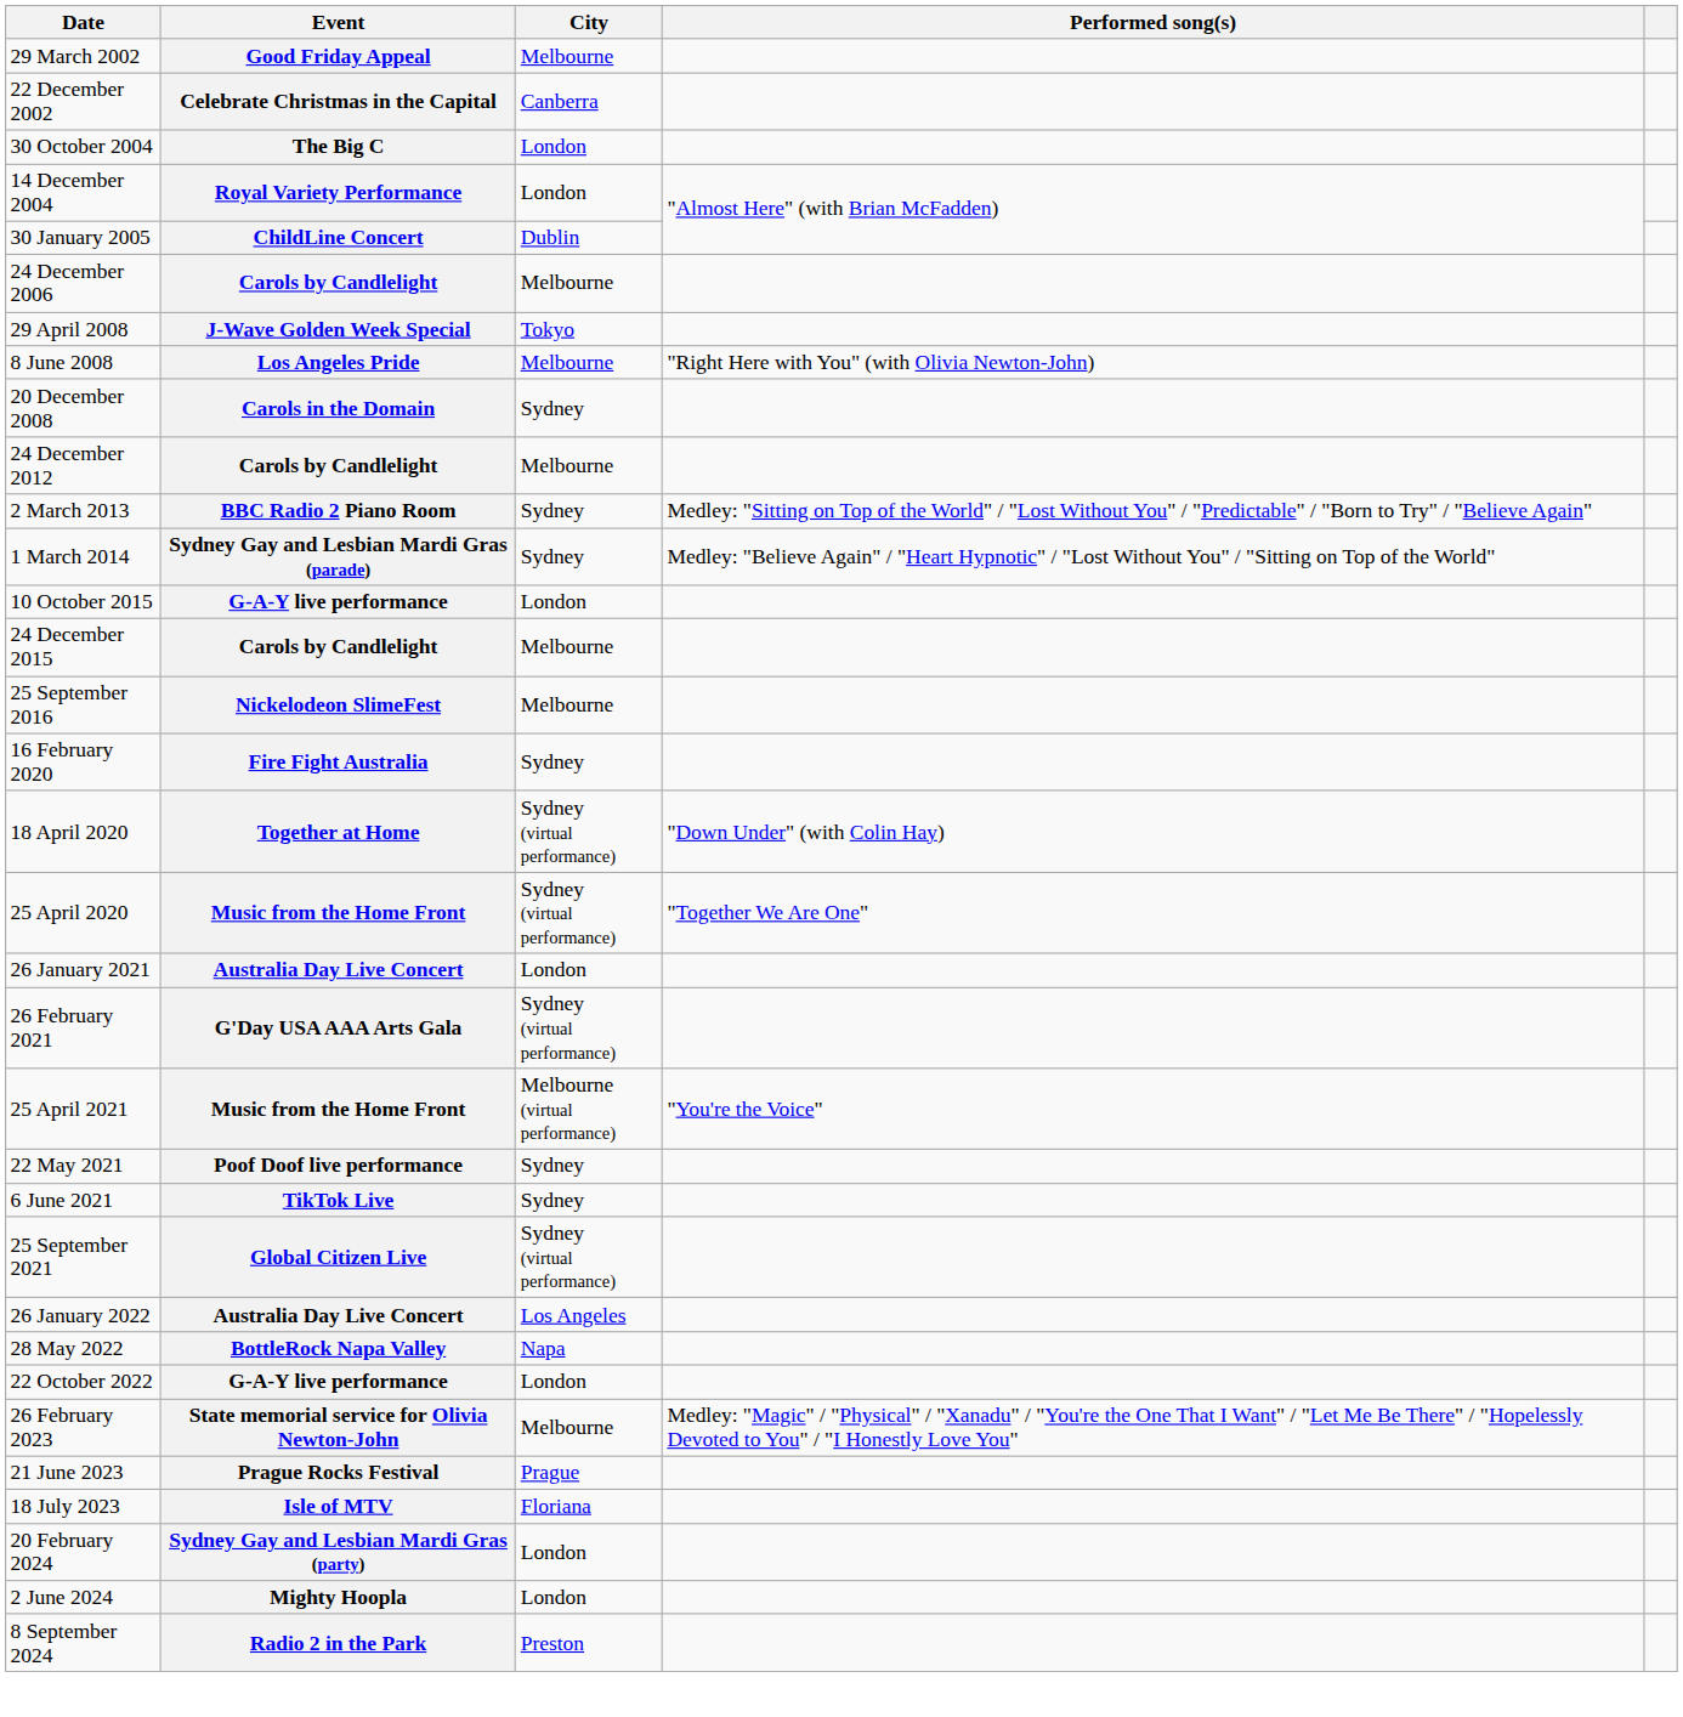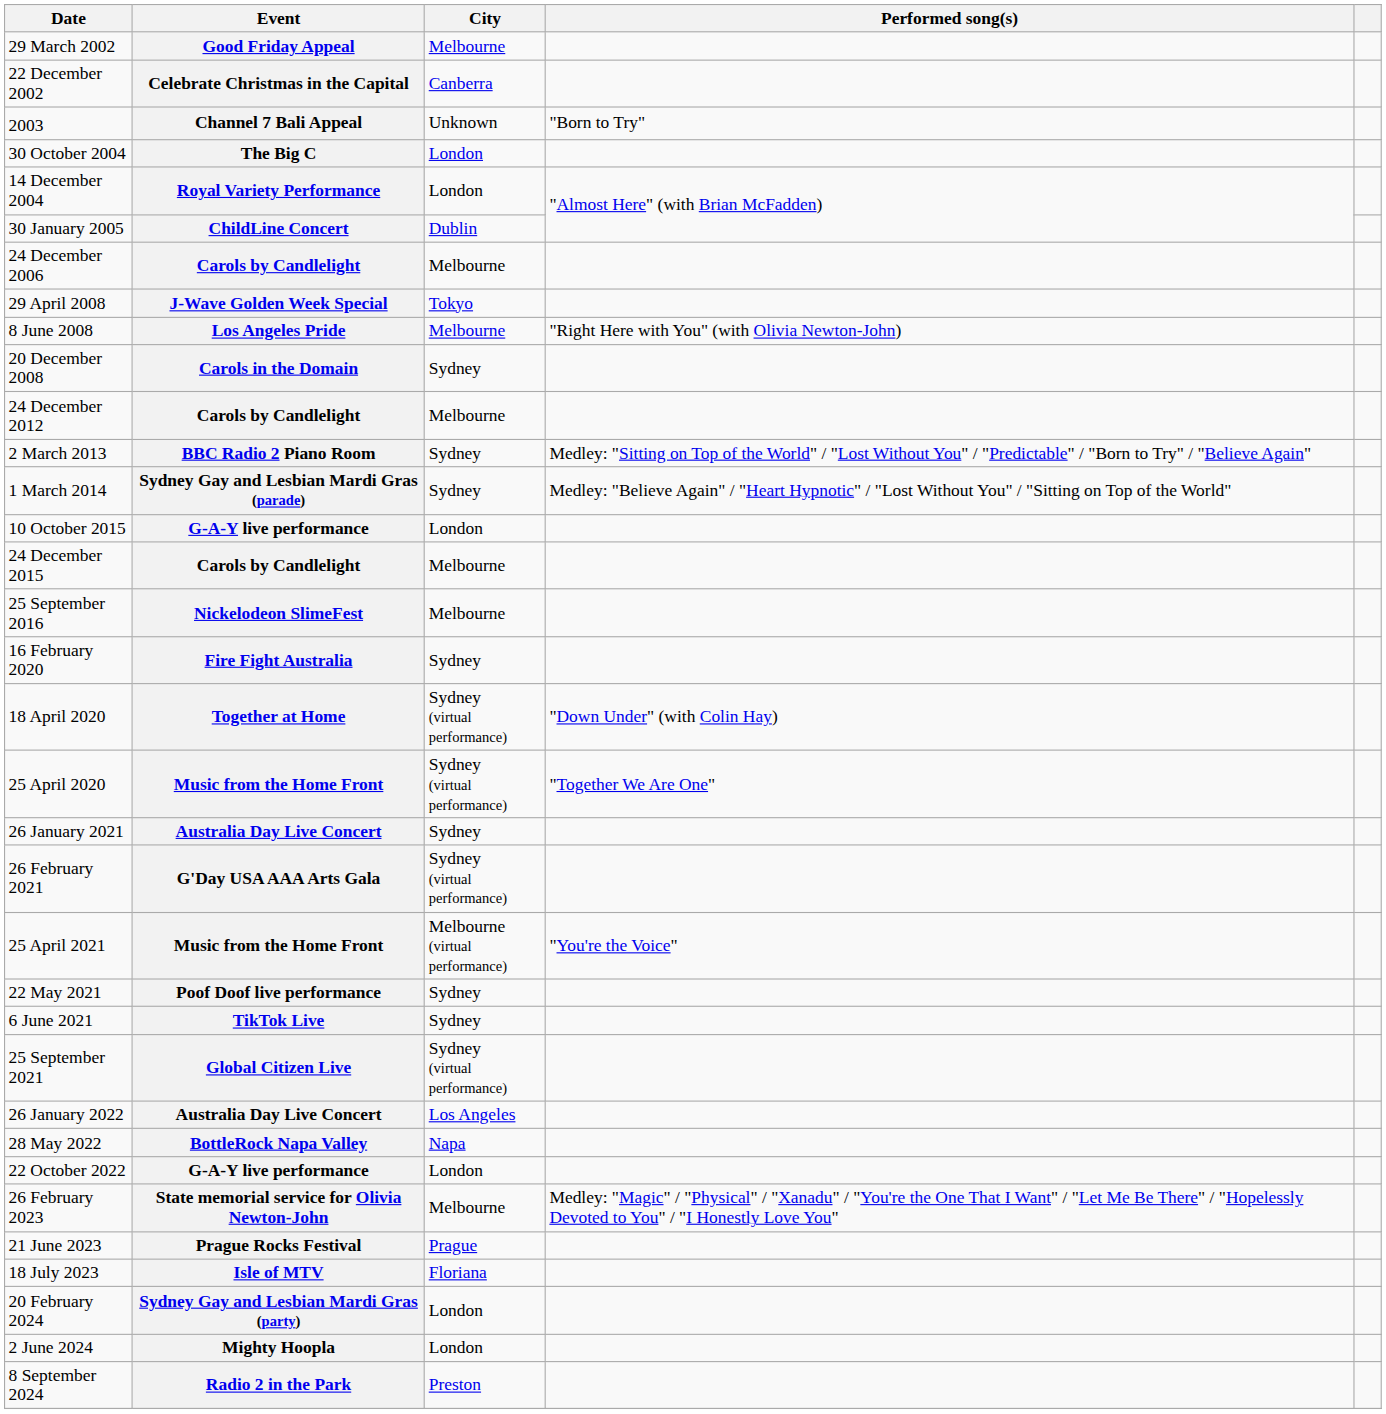 <table class="wikitable sortable plainrowheaders" style="text-align:left;" width=100%>
 <tr>
 <th scope="col">Date</th>
 <th scope="col">Event</th>
 <th scope="col">City</th>
 <th scope="col">Performed song(s)</th>
 <th scope="col" width=2% class="unsortable"></th>
 </tr>
 <tr>
 <td>29 March 2002</td>
 <th scope="row"><a href='#'>Good Friday Appeal</a></th>
 <td><a href='#'>Melbourne</a></td>
 <td></td>
 <td align=center></td>
 </tr>
 <tr>
 <td>22 December 2002</td>
 <th scope="row">Celebrate Christmas in the Capital</th>
 <td><a href='#'>Canberra</a></td>
 <td></td>
+<td align=center></td>
+</tr>
+<tr>
+<td>2003<sup></sup></td>
+<th scope="row">Channel 7 Bali Appeal</th>
+<td>Unknown</td>
+<td>"Born to Try"</td>
 <td align=center></td>
 </tr>
 <tr>
 <td>30 October 2004</td>
 <th scope="row">The Big C</th>
 <td><a href='#'>London</a></td>
 <td></td>
 <td align=center></td>
 </tr>
 <tr>
 <td>14 December 2004</td>
 <th scope="row"><a href='#'>Royal Variety Performance</a></th>
 <td>London</td>
 <td rowspan=2>"<a href='#'>Almost Here</a>" (with <a href='#'>Brian McFadden</a>)</td>
 <td align=center></td>
 </tr>
 <tr>
 <td>30 January 2005</td>
 <th scope="row"><a href='#'>ChildLine Concert</a></th>
 <td><a href='#'>Dublin</a></td>
 <td align=center></td>
 </tr>
 <tr>
 <td>24 December 2006</td>
 <th scope="row"><a href='#'>Carols by Candlelight</a></th>
 <td>Melbourne</td>
 <td></td>
 <td align=center></td>
 </tr>
 <tr>
 <td>29 April 2008</td>
 <th scope="row"><a href='#'>J-Wave Golden Week Special</a></th>
 <td><a href='#'>Tokyo</a></td>
 <td></td>
 <td align=center></td>
 </tr>
 <tr>
 <td>8 June 2008</td>
 <th scope="row"><a href='#'>Los Angeles Pride</a></th>
 <td><a href='#'>Melbourne</a></td>
 <td>"Right Here with You" (with <a href='#'>Olivia Newton-John</a>)</td>
 <td align=center></td>
 </tr>
 <tr>
 <td>20 December 2008</td>
 <th scope="row"><a href='#'>Carols in the Domain</a></th>
 <td>Sydney</td>
 <td></td>
 <td align=center></td>
 </tr>
 <tr>
 <td>24 December 2012</td>
 <th scope="row">Carols by Candlelight</th>
 <td>Melbourne</td>
 <td></td>
 <td align=center></td>
 </tr>
 <tr>
 <td>2 March 2013</td>
 <th scope="row"><a href='#'>BBC Radio 2</a> Piano Room</th>
 <td>Sydney</td>
 <td>Medley: "<a href='#'>Sitting on Top of the World</a>" / "<a href='#'>Lost Without You</a>" / "<a href='#'>Predictable</a>" / "Born to Try" / "<a href='#'>Believe Again</a>"</td>
 <td align=center></td>
 </tr>
 <tr>
 <td>1 March 2014</td>
 <th scope="row">Sydney Gay and Lesbian Mardi Gras <small>(<a href='#'>parade</a>)</small></th>
 <td>Sydney</td>
 <td>Medley: "Believe Again" / "<a href='#'>Heart Hypnotic</a>" / "Lost Without You" / "Sitting on Top of the World"</td>
 <td align=center></td>
 </tr>
 <tr>
 <td>10 October 2015</td>
 <th scope="row"><a href='#'>G-A-Y</a> live performance</th>
 <td>London</td>
 <td></td>
 <td align=center></td>
 </tr>
 <tr>
 <td>24 December 2015</td>
 <th scope="row">Carols by Candlelight</th>
 <td>Melbourne</td>
 <td></td>
 <td align=center></td>
 </tr>
 <tr>
 <td>25 September 2016</td>
 <th scope="row"><a href='#'>Nickelodeon SlimeFest</a></th>
 <td>Melbourne</td>
 <td></td>
 <td align=center></td>
 </tr>
 <tr>
 <td>16 February 2020</td>
 <th scope="row"><a href='#'>Fire Fight Australia</a></th>
 <td>Sydney</td>
 <td></td>
 <td align=center></td>
 </tr>
 <tr>
 <td>18 April 2020</td>
 <th scope="row"><a href='#'>Together at Home</a></th>
 <td>Sydney<br><small>(virtual performance)</small></td>
 <td>"<a href='#'>Down Under</a>" (with <a href='#'>Colin Hay</a>)</td>
 <td align=center></td>
 </tr>
 <tr>
 <td>25 April 2020</td>
 <th scope="row"><a href='#'>Music from the Home Front</a></th>
 <td>Sydney<br><small>(virtual performance)</small></td>
 <td>"<a href='#'>Together We Are One</a>"</td>
 <td align=center></td>
 </tr>
 <tr>
 <td>26 January 2021</td>
 <th scope="row"><a href='#'>Australia Day Live Concert</a></th>
-<td>London</td>
+<td>Sydney</td>
 <td></td>
 <td align=center></td>
 </tr>
 <tr>
 <td>26 February 2021</td>
 <th scope="row">G'Day USA AAA Arts Gala</th>
 <td>Sydney<br><small>(virtual performance)</small></td>
 <td></td>
 <td align=center></td>
 </tr>
 <tr>
 <td>25 April 2021</td>
 <th scope="row">Music from the Home Front</th>
 <td>Melbourne<br><small>(virtual performance)</small></td>
 <td>"<a href='#'>You're the Voice</a>"</td>
 <td align=center></td>
 </tr>
 <tr>
 <td>22 May 2021</td>
 <th scope="row">Poof Doof live performance</th>
 <td>Sydney</td>
 <td></td>
 <td></td>
 </tr>
 <tr>
 <td>6 June 2021</td>
 <th scope="row"><a href='#'>TikTok Live</a></th>
 <td>Sydney</td>
 <td></td>
 <td align=center></td>
 </tr>
 <tr>
 <td>25 September 2021</td>
 <th scope="row"><a href='#'>Global Citizen Live</a></th>
 <td>Sydney<br><small>(virtual performance)</small></td>
 <td></td>
 <td align=center></td>
 </tr>
 <tr>
 <td>26 January 2022</td>
 <th scope="row">Australia Day Live Concert</th>
 <td><a href='#'>Los Angeles</a></td>
 <td></td>
 <td align=center></td>
 </tr>
 <tr>
 <td>28 May 2022</td>
 <th scope="row"><a href='#'>BottleRock Napa Valley</a></th>
 <td><a href='#'>Napa</a></td>
 <td></td>
 <td align=center></td>
 </tr>
 <tr>
 <td>22 October 2022</td>
 <th scope="row">G-A-Y live performance</th>
 <td>London</td>
 <td></td>
 <td align=center></td>
 </tr>
 <tr>
 <td>26 February 2023</td>
 <th scope="row">State memorial service for <a href='#'>Olivia Newton-John</a></th>
 <td>Melbourne</td>
 <td>Medley: "<a href='#'>Magic</a>" / "<a href='#'>Physical</a>" / "<a href='#'>Xanadu</a>" / "<a href='#'>You're the One That I Want</a>" / "<a href='#'>Let Me Be There</a>" / "<a href='#'>Hopelessly Devoted to You</a>" / "<a href='#'>I Honestly Love You</a>"</td>
 <td align=center></td>
 </tr>
 <tr>
 <td>21 June 2023</td>
 <th scope="row">Prague Rocks Festival</th>
 <td><a href='#'>Prague</a></td>
 <td></td>
 <td align=center></td>
 </tr>
 <tr>
 <td>18 July 2023</td>
 <th scope="row"><a href='#'>Isle of MTV</a></th>
 <td><a href='#'>Floriana</a></td>
 <td></td>
 <td align=center></td>
 </tr>
 <tr>
 <td>20 February 2024</td>
 <th scope="row"><a href='#'>Sydney Gay and Lesbian Mardi Gras</a> <small>(<a href='#'>party</a>)</small></th>
 <td>London</td>
 <td></td>
 <td align=center></td>
 </tr>
 <tr>
 <td>2 June 2024</td>
 <th scope="row">Mighty Hoopla</th>
 <td>London</td>
 <td></td>
 <td align=center></td>
 </tr>
 <tr>
 <td>8 September 2024</td>
 <th scope="row"><a href='#'>Radio 2 in the Park</a></th>
 <td><a href='#'>Preston</a></td>
 <td></td>
 <td align=center></td>
 </tr>
 <tr>
 </tr>
 </table>
